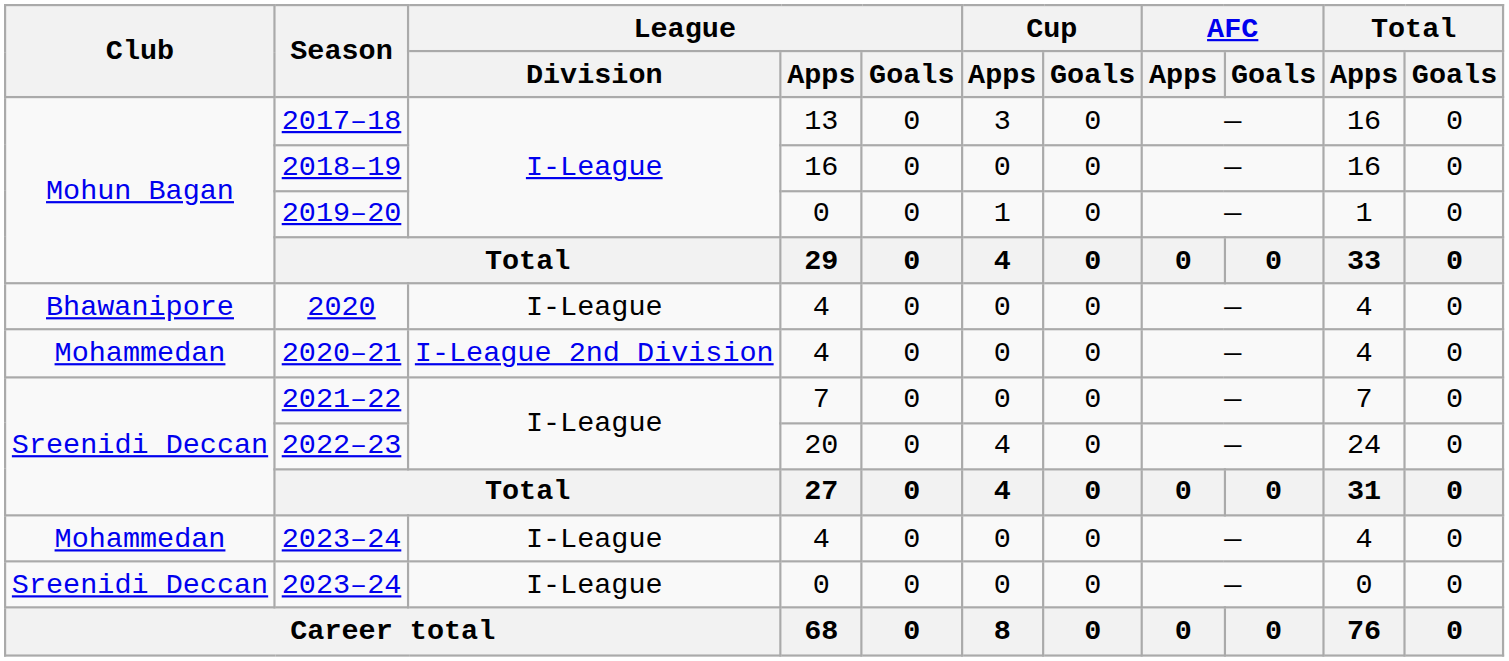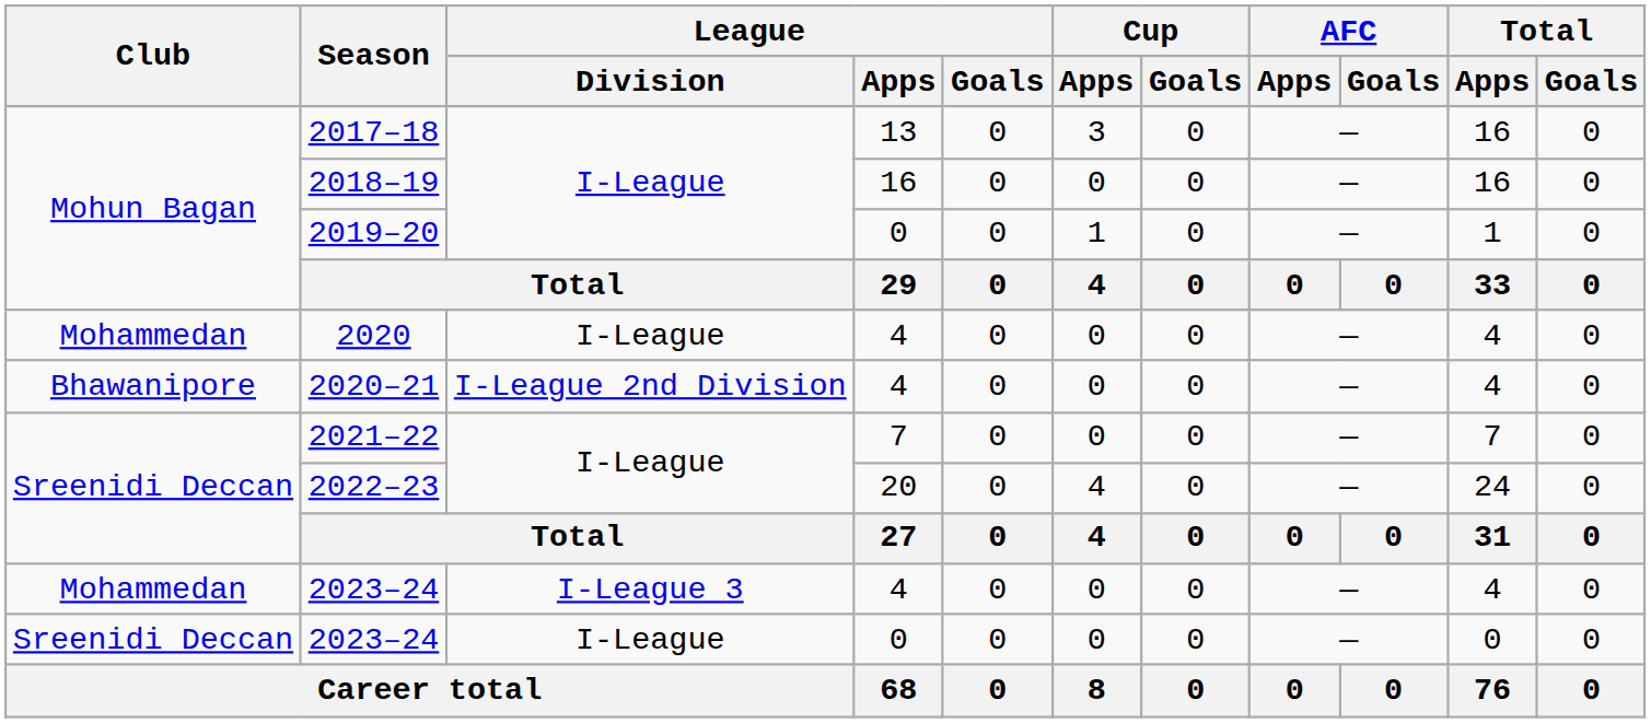 <table class="wikitable" style="text-align: center;">
 <tr>
 <th rowspan="2">Club</th>
 <th rowspan="2">Season</th>
 <th colspan="3">League</th>
 <th colspan="2">Cup</th>
 <th colspan="2"><a href='#'>AFC</a></th>
 <th colspan="2">Total</th>
 </tr>
 <tr>
 <th>Division</th>
 <th>Apps</th>
 <th>Goals</th>
 <th>Apps</th>
 <th>Goals</th>
 <th>Apps</th>
 <th>Goals</th>
 <th>Apps</th>
 <th>Goals</th>
 </tr>
 <tr>
 <td rowspan="4"><a href='#'>Mohun Bagan</a></td>
 <td><a href='#'>2017–18</a></td>
 <td rowspan="3"><a href='#'>I-League</a></td>
 <td>13</td>
 <td>0</td>
 <td>3</td>
 <td>0</td>
 <td colspan="2">—</td>
 <td>16</td>
 <td>0</td>
 </tr>
 <tr>
 <td><a href='#'>2018–19</a></td>
 <td>16</td>
 <td>0</td>
 <td>0</td>
 <td>0</td>
 <td colspan="2">—</td>
 <td>16</td>
 <td>0</td>
 </tr>
 <tr>
 <td><a href='#'>2019–20</a></td>
 <td>0</td>
 <td>0</td>
 <td>1</td>
 <td>0</td>
 <td colspan="2">—</td>
 <td>1</td>
 <td>0</td>
 </tr>
 <tr>
 <th colspan="2">Total</th>
 <th>29</th>
 <th>0</th>
 <th>4</th>
 <th>0</th>
 <th>0</th>
 <th>0</th>
 <th>33</th>
 <th>0</th>
 </tr>
 <tr>
-<td rowspan="1"><a href='#'>Bhawanipore</a></td>
+<td rowspan="1"><a href='#'>Mohammedan</a></td>
 <td><a href='#'>2020</a></td>
 <td rowspan="1">I-League</td>
 <td>4</td>
 <td>0</td>
 <td>0</td>
 <td>0</td>
 <td colspan="2">—</td>
 <td>4</td>
 <td>0</td>
 </tr>
 <tr>
-<td rowspan="1"><a href='#'>Mohammedan</a></td>
+<td rowspan="1"><a href='#'>Bhawanipore</a></td>
 <td><a href='#'>2020–21</a></td>
 <td rowspan="1"><a href='#'>I-League 2nd Division</a></td>
 <td>4</td>
 <td>0</td>
 <td>0</td>
 <td>0</td>
 <td colspan="2">—</td>
 <td>4</td>
 <td>0</td>
 </tr>
 <tr>
 <td rowspan="3"><a href='#'>Sreenidi Deccan</a></td>
 <td><a href='#'>2021–22</a></td>
 <td rowspan="2">I-League</td>
 <td>7</td>
 <td>0</td>
 <td>0</td>
 <td>0</td>
 <td colspan="2">—</td>
 <td>7</td>
 <td>0</td>
 </tr>
 <tr>
 <td><a href='#'>2022–23</a></td>
 <td>20</td>
 <td>0</td>
 <td>4</td>
 <td>0</td>
 <td colspan="2">—</td>
 <td>24</td>
 <td>0</td>
 </tr>
 <tr>
 <th colspan="2">Total</th>
 <th>27</th>
 <th>0</th>
 <th>4</th>
 <th>0</th>
 <th>0</th>
 <th>0</th>
 <th>31</th>
 <th>0</th>
 </tr>
 <tr>
 <td rowspan="1"><a href='#'>Mohammedan</a></td>
 <td><a href='#'>2023–24</a></td>
-<td rowspan="1">I-League</td>
+<td rowspan="1"><a href='#'>I-League 3</a></td>
 <td>4</td>
 <td>0</td>
 <td>0</td>
 <td>0</td>
 <td colspan="2">—</td>
 <td>4</td>
 <td>0</td>
 </tr>
 <tr>
 <td rowspan="1"><a href='#'>Sreenidi Deccan</a></td>
 <td><a href='#'>2023–24</a></td>
 <td rowspan="1">I-League</td>
 <td>0</td>
 <td>0</td>
 <td>0</td>
 <td>0</td>
 <td colspan="2">—</td>
 <td>0</td>
 <td>0</td>
 </tr>
 <tr>
 <th colspan="3">Career total</th>
 <th>68</th>
 <th>0</th>
 <th>8</th>
 <th>0</th>
 <th>0</th>
 <th>0</th>
 <th>76</th>
 <th>0</th>
 </tr>
 </table>
